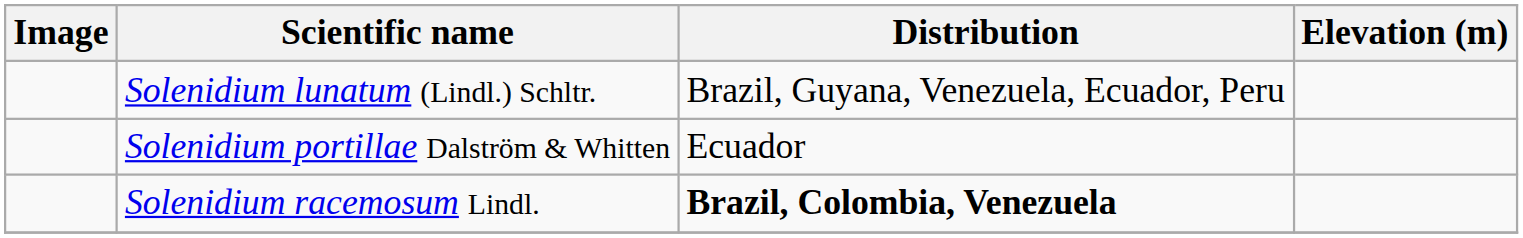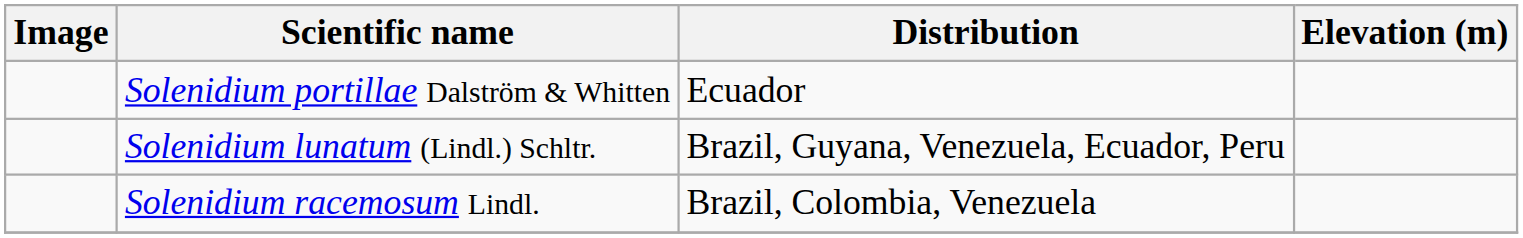 <table class="wikitable">
 <tr>
 <th>Image</th>
 <th>Scientific name</th>
 <th>Distribution</th>
 <th>Elevation (m)</th>
 </tr>
 <tr>
 <td></td>
+<td><em><a href='#'>Solenidium portillae</a></em> <small>Dalström & Whitten</small></td>
+<td>Ecuador</td>
+<td></td>
+</tr>
+<tr>
+<td></td>
 <td><em><a href='#'>Solenidium lunatum</a></em> <small>(Lindl.) Schltr.</small></td>
 <td>Brazil, Guyana, Venezuela, Ecuador, Peru</td>
 <td></td>
 </tr>
 <tr>
 <td></td>
-<td><em><a href='#'>Solenidium portillae</a></em> <small>Dalström & Whitten</small></td>
-<td>Ecuador</td>
-<td></td>
-</tr>
-<tr>
-<td></td>
 <td><em><a href='#'>Solenidium racemosum</a></em> <small>Lindl.</small></td>
-<td><strong>Brazil, Colombia, Venezuela</strong></td>
+<td>Brazil, Colombia, Venezuela</td>
 <td></td>
 </tr>
 <tr>
 </tr>
 </table>
